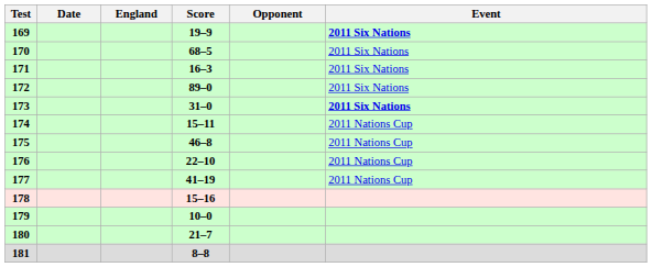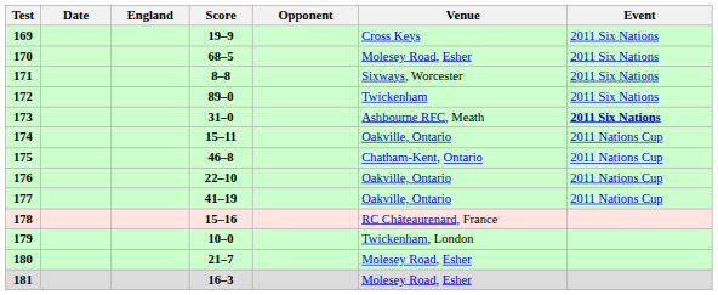 <table class="wikitable sortable" style="width:100%">
 <tr>
 <th style="width:5%">Test</th>
 <th style="width:10%">Date</th>
 <th style="width:11%">England</th>
 <th style="width:9%">Score</th>
 <th style="width:15%">Opponent</th>
+<th>Venue</th>
 <th>Event</th>
 </tr>
 <tr bgcolor=#ccffcc>
 <td align=center><strong>169</strong></td>
 <td></td>
 <td></td>
 <td align="center"><strong>19–9</strong></td>
 <td></td>
-<td><strong><a href='#'>2011 Six Nations</a></strong></td>
+<td><a href='#'>Cross Keys</a></td>
+<td><a href='#'>2011 Six Nations</a></td>
 </tr>
 <tr bgcolor=#ccffcc>
 <td align=center><strong>170</strong></td>
 <td></td>
 <td></td>
 <td align="center"><strong>68–5</strong></td>
 <td></td>
+<td><a href='#'>Molesey Road</a>, <a href='#'>Esher</a></td>
 <td><a href='#'>2011 Six Nations</a></td>
 </tr>
 <tr bgcolor=#ccffcc>
 <td align=center><strong>171</strong></td>
 <td></td>
 <td></td>
-<td align="center"><strong>16–3</strong></td>
+<td align="center"><strong>8–8</strong></td>
 <td></td>
+<td><a href='#'>Sixways</a>, Worcester</td>
 <td><a href='#'>2011 Six Nations</a></td>
 </tr>
 <tr bgcolor=#ccffcc>
 <td align=center><strong>172</strong></td>
 <td></td>
 <td></td>
 <td align="center"><strong>89–0</strong></td>
 <td></td>
+<td><a href='#'>Twickenham</a></td>
 <td><a href='#'>2011 Six Nations</a></td>
 </tr>
 <tr bgcolor=#ccffcc>
 <td align=center><strong>173</strong></td>
 <td></td>
 <td></td>
 <td align="center"><strong>31–0</strong></td>
 <td></td>
+<td><a href='#'>Ashbourne RFC</a>, Meath</td>
 <td><strong><a href='#'>2011 Six Nations</a></strong></td>
 </tr>
 <tr bgcolor=#ccffcc>
 <td align=center><strong>174</strong></td>
 <td></td>
 <td></td>
 <td align="center"><strong>15–11</strong></td>
 <td></td>
+<td><a href='#'>Oakville, Ontario</a></td>
 <td><a href='#'>2011 Nations Cup</a></td>
 </tr>
 <tr bgcolor=#ccffcc>
 <td align="center"><strong>175</strong></td>
 <td></td>
 <td></td>
 <td align="center"><strong>46–8</strong></td>
 <td></td>
+<td><a href='#'>Chatham-Kent</a>, <a href='#'>Ontario</a></td>
 <td><a href='#'>2011 Nations Cup</a></td>
 </tr>
 <tr bgcolor=#ccffcc>
 <td align="center"><strong>176</strong></td>
 <td></td>
 <td></td>
 <td align="center"><strong>22–10</strong></td>
 <td></td>
+<td><a href='#'>Oakville, Ontario</a></td>
 <td><a href='#'>2011 Nations Cup</a></td>
 </tr>
 <tr bgcolor=#ccffcc>
 <td align="center"><strong>177</strong></td>
 <td></td>
 <td></td>
 <td align="center"><strong>41–19</strong></td>
 <td></td>
+<td><a href='#'>Oakville, Ontario</a></td>
 <td><a href='#'>2011 Nations Cup</a></td>
 </tr>
 <tr bgcolor=FFE4E1>
 <td align="center"><strong>178</strong></td>
 <td></td>
 <td></td>
 <td align="center"><strong>15–16</strong></td>
 <td></td>
+<td><a href='#'>RC Châteaurenard</a>, France</td>
 <td></td>
 </tr>
 <tr bgcolor=#ccffcc>
 <td align="center"><strong>179</strong></td>
 <td></td>
 <td></td>
 <td align="center"><strong>10–0</strong></td>
 <td></td>
+<td><a href='#'>Twickenham</a>, London</td>
 <td></td>
 </tr>
 <tr bgcolor=#ccffcc>
 <td align=center><strong>180</strong></td>
 <td></td>
 <td></td>
 <td align="center"><strong>21–7</strong></td>
 <td></td>
+<td><a href='#'>Molesey Road</a>, <a href='#'>Esher</a></td>
 <td></td>
 </tr>
 <tr bgcolor=DCDCDC>
 <td align=center><strong>181</strong></td>
 <td></td>
 <td></td>
-<td align="center"><strong>8–8</strong></td>
+<td align="center"><strong>16–3</strong></td>
 <td></td>
+<td><a href='#'>Molesey Road</a>, <a href='#'>Esher</a></td>
 <td></td>
 </tr>
 </table>
